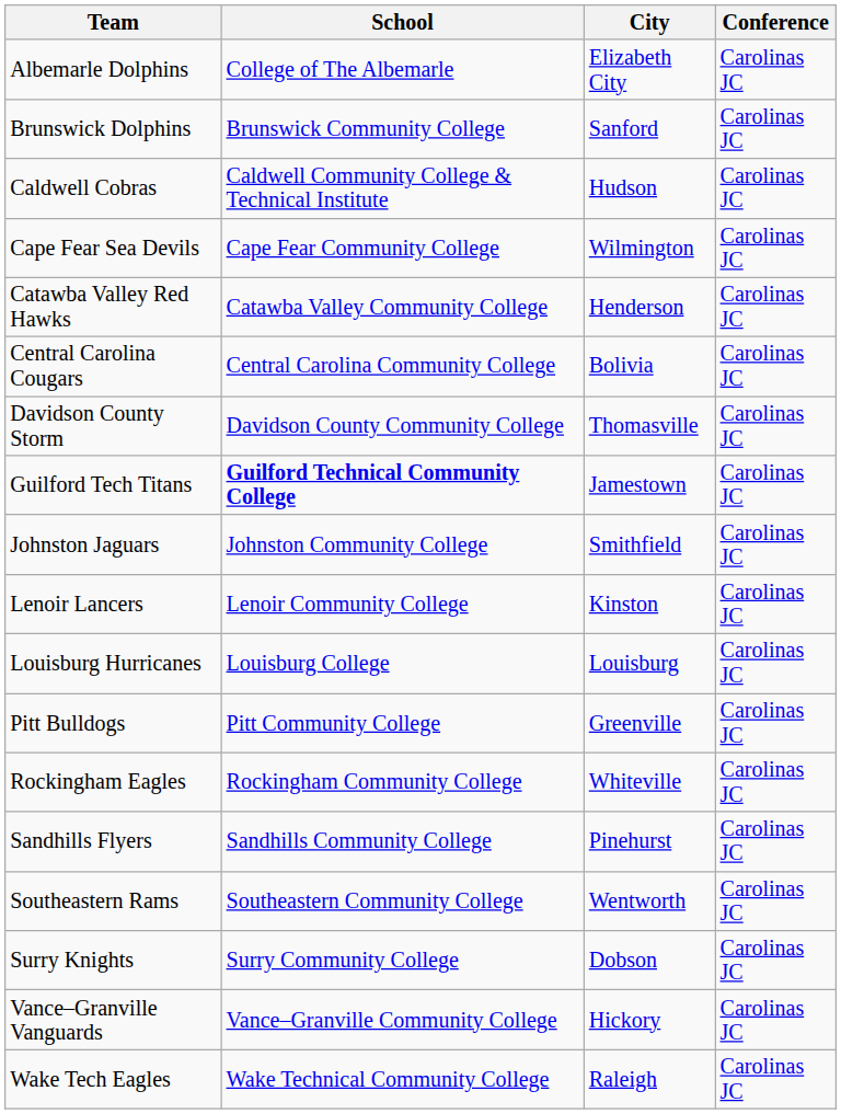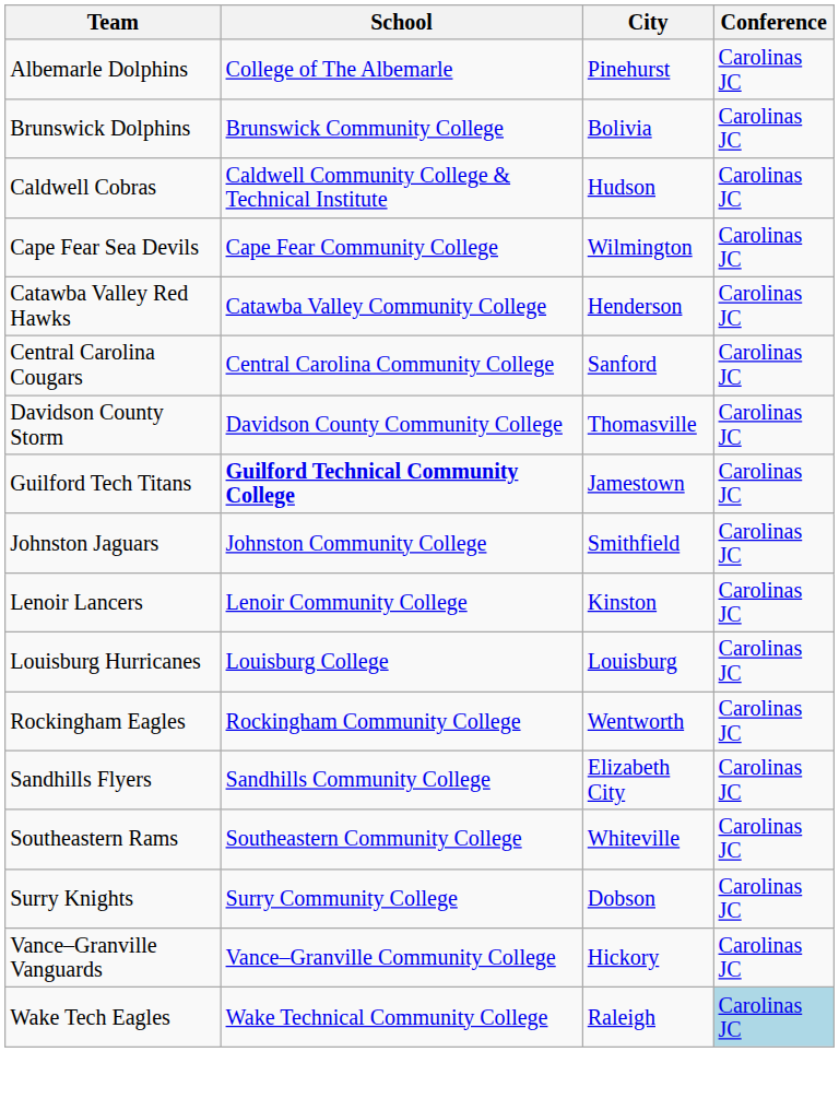 <table class="sortable wikitable">
 <tr>
 <th>Team</th>
 <th>School</th>
 <th>City</th>
 <th>Conference</th>
 </tr>
 <tr>
 <td>Albemarle Dolphins</td>
 <td><a href='#'>College of The Albemarle</a></td>
-<td><a href='#'>Elizabeth City</a></td>
+<td><a href='#'>Pinehurst</a></td>
 <td><a href='#'>Carolinas JC</a></td>
 </tr>
 <tr>
 <td>Brunswick Dolphins</td>
 <td><a href='#'>Brunswick Community College</a></td>
-<td><a href='#'>Sanford</a></td>
+<td><a href='#'>Bolivia</a></td>
 <td><a href='#'>Carolinas JC</a></td>
 </tr>
 <tr>
 <td>Caldwell Cobras</td>
 <td><a href='#'>Caldwell Community College & Technical Institute</a></td>
 <td><a href='#'>Hudson</a></td>
 <td><a href='#'>Carolinas JC</a></td>
 </tr>
 <tr>
 <td>Cape Fear Sea Devils</td>
 <td><a href='#'>Cape Fear Community College</a></td>
 <td><a href='#'>Wilmington</a></td>
 <td><a href='#'>Carolinas JC</a></td>
 </tr>
 <tr>
 <td>Catawba Valley Red Hawks</td>
 <td><a href='#'>Catawba Valley Community College</a></td>
 <td><a href='#'>Henderson</a></td>
 <td><a href='#'>Carolinas JC</a></td>
 </tr>
 <tr>
 <td>Central Carolina Cougars</td>
 <td><a href='#'>Central Carolina Community College</a></td>
-<td><a href='#'>Bolivia</a></td>
+<td><a href='#'>Sanford</a></td>
 <td><a href='#'>Carolinas JC</a></td>
 </tr>
 <tr>
 <td>Davidson County Storm</td>
 <td><a href='#'>Davidson County Community College</a></td>
 <td><a href='#'>Thomasville</a></td>
 <td><a href='#'>Carolinas JC</a></td>
 </tr>
 <tr>
 <td>Guilford Tech Titans</td>
 <td><strong><a href='#'>Guilford Technical Community College</a></strong></td>
 <td><a href='#'>Jamestown</a></td>
 <td><a href='#'>Carolinas JC</a></td>
 </tr>
 <tr>
 <td>Johnston Jaguars</td>
 <td><a href='#'>Johnston Community College</a></td>
 <td><a href='#'>Smithfield</a></td>
 <td><a href='#'>Carolinas JC</a></td>
 </tr>
 <tr>
 <td>Lenoir Lancers</td>
 <td><a href='#'>Lenoir Community College</a></td>
 <td><a href='#'>Kinston</a></td>
 <td><a href='#'>Carolinas JC</a></td>
 </tr>
 <tr>
 <td>Louisburg Hurricanes</td>
 <td><a href='#'>Louisburg College</a></td>
 <td><a href='#'>Louisburg</a></td>
 <td><a href='#'>Carolinas JC</a></td>
 </tr>
 <tr>
-<td>Pitt Bulldogs</td>
-<td><a href='#'>Pitt Community College</a></td>
-<td><a href='#'>Greenville</a></td>
-<td><a href='#'>Carolinas JC</a></td>
-</tr>
-<tr>
 <td>Rockingham Eagles</td>
 <td><a href='#'>Rockingham Community College</a></td>
-<td><a href='#'>Whiteville</a></td>
+<td><a href='#'>Wentworth</a></td>
 <td><a href='#'>Carolinas JC</a></td>
 </tr>
 <tr>
 <td>Sandhills Flyers</td>
 <td><a href='#'>Sandhills Community College</a></td>
-<td><a href='#'>Pinehurst</a></td>
+<td><a href='#'>Elizabeth City</a></td>
 <td><a href='#'>Carolinas JC</a></td>
 </tr>
 <tr>
 <td>Southeastern Rams</td>
 <td><a href='#'>Southeastern Community College</a></td>
-<td><a href='#'>Wentworth</a></td>
+<td><a href='#'>Whiteville</a></td>
 <td><a href='#'>Carolinas JC</a></td>
 </tr>
 <tr>
 <td>Surry Knights</td>
 <td><a href='#'>Surry Community College</a></td>
 <td><a href='#'>Dobson</a></td>
 <td><a href='#'>Carolinas JC</a></td>
 </tr>
 <tr>
 <td>Vance–Granville Vanguards</td>
 <td><a href='#'>Vance–Granville Community College</a></td>
 <td><a href='#'>Hickory</a></td>
 <td><a href='#'>Carolinas JC</a></td>
 </tr>
 <tr>
 <td>Wake Tech Eagles</td>
 <td><a href='#'>Wake Technical Community College</a></td>
 <td><a href='#'>Raleigh</a></td>
-<td><a href='#'>Carolinas JC</a></td>
+<td style="background: lightblue;"><a href='#'>Carolinas JC</a></td>
 </tr>
 </table>
